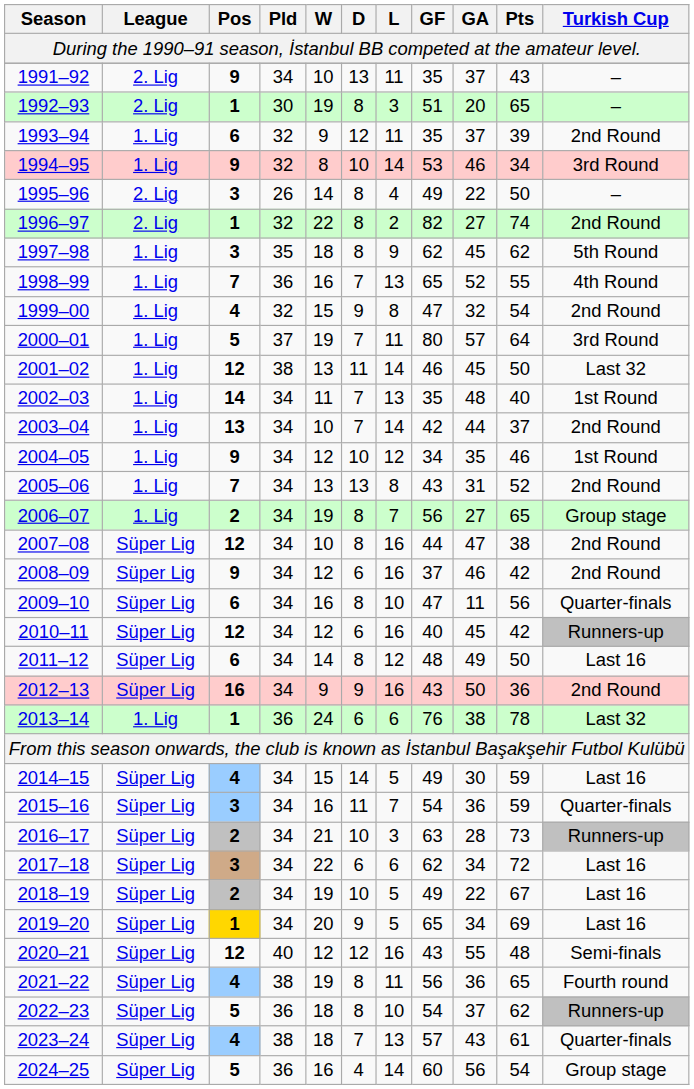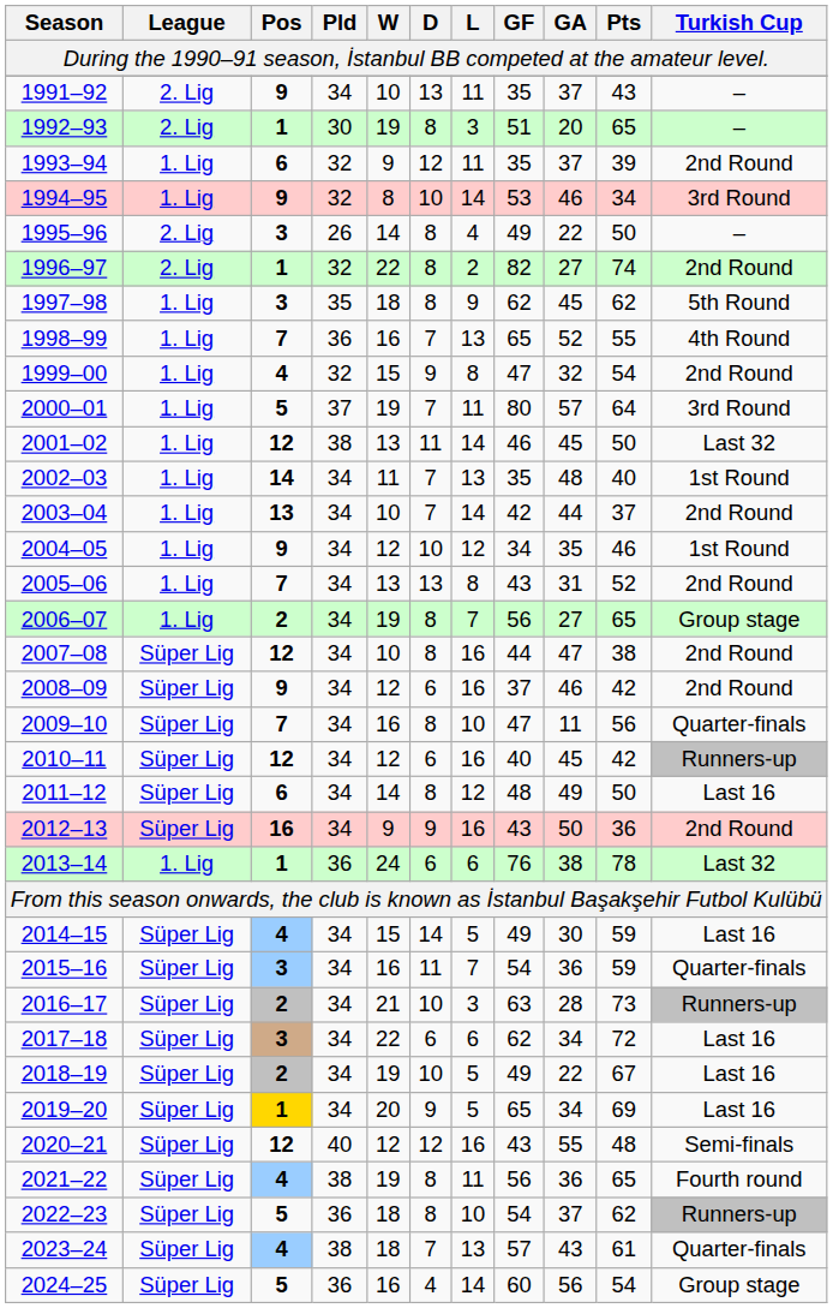 <table class="wikitable mw-collapsible" style="text-align:center">
 <tr>
 <th style=>Season</th>
 <th style=>League</th>
 <th style=>Pos</th>
 <th style=>Pld</th>
 <th style=>W</th>
 <th style=>D</th>
 <th style=>L</th>
 <th style=>GF</th>
 <th style=>GA</th>
 <th style=>Pts</th>
 <th style=><a href='#'>Turkish Cup</a></th>
 </tr>
 <tr align="center">
 <td colspan="11" align="center" style="background-color:#f2f2f2;"><em>During the 1990–91 season, İstanbul BB competed at the amateur level.</em></td>
 </tr>
 <tr>
 </tr>
 <tr align="center">
 <td><a href='#'>1991–92</a></td>
 <td><a href='#'>2. Lig</a></td>
 <td><strong>9</strong></td>
 <td>34</td>
 <td>10</td>
 <td>13</td>
 <td>11</td>
 <td>35</td>
 <td>37</td>
 <td>43</td>
 <td>–</td>
 </tr>
 <tr align="center" style="background:#ccffcc;">
 <td><a href='#'>1992–93</a></td>
 <td><a href='#'>2. Lig</a></td>
 <td><strong>1</strong></td>
 <td>30</td>
 <td>19</td>
 <td>8</td>
 <td>3</td>
 <td>51</td>
 <td>20</td>
 <td>65</td>
 <td>–</td>
 </tr>
 <tr align="center">
 <td><a href='#'>1993–94</a></td>
 <td><a href='#'>1. Lig</a></td>
 <td><strong>6</strong></td>
 <td>32</td>
 <td>9</td>
 <td>12</td>
 <td>11</td>
 <td>35</td>
 <td>37</td>
 <td>39</td>
 <td>2nd Round</td>
 </tr>
 <tr align="center" style="background:#ffcccc;">
 <td><a href='#'>1994–95</a></td>
 <td><a href='#'>1. Lig</a></td>
 <td><strong>9</strong></td>
 <td>32</td>
 <td>8</td>
 <td>10</td>
 <td>14</td>
 <td>53</td>
 <td>46</td>
 <td>34</td>
 <td>3rd Round</td>
 </tr>
 <tr align="center">
 <td><a href='#'>1995–96</a></td>
 <td><a href='#'>2. Lig</a></td>
 <td><strong>3</strong></td>
 <td>26</td>
 <td>14</td>
 <td>8</td>
 <td>4</td>
 <td>49</td>
 <td>22</td>
 <td>50</td>
 <td>–</td>
 </tr>
 <tr align="center" style="background:#ccffcc;">
 <td><a href='#'>1996–97</a></td>
 <td><a href='#'>2. Lig</a></td>
 <td><strong>1</strong></td>
 <td>32</td>
 <td>22</td>
 <td>8</td>
 <td>2</td>
 <td>82</td>
 <td>27</td>
 <td>74</td>
 <td>2nd Round</td>
 </tr>
 <tr align="center">
 <td><a href='#'>1997–98</a></td>
 <td><a href='#'>1. Lig</a></td>
 <td><strong>3</strong></td>
 <td>35</td>
 <td>18</td>
 <td>8</td>
 <td>9</td>
 <td>62</td>
 <td>45</td>
 <td>62</td>
 <td>5th Round</td>
 </tr>
 <tr align="center">
 <td><a href='#'>1998–99</a></td>
 <td><a href='#'>1. Lig</a></td>
 <td><strong>7</strong></td>
 <td>36</td>
 <td>16</td>
 <td>7</td>
 <td>13</td>
 <td>65</td>
 <td>52</td>
 <td>55</td>
 <td>4th Round</td>
 </tr>
 <tr align="center">
 <td><a href='#'>1999–00</a></td>
 <td><a href='#'>1. Lig</a></td>
 <td><strong>4</strong></td>
 <td>32</td>
 <td>15</td>
 <td>9</td>
 <td>8</td>
 <td>47</td>
 <td>32</td>
 <td>54</td>
 <td>2nd Round</td>
 </tr>
 <tr align="center">
 <td><a href='#'>2000–01</a></td>
 <td><a href='#'>1. Lig</a></td>
 <td><strong>5</strong></td>
 <td>37</td>
 <td>19</td>
 <td>7</td>
 <td>11</td>
 <td>80</td>
 <td>57</td>
 <td>64</td>
 <td>3rd Round</td>
 </tr>
 <tr align="center">
 <td><a href='#'>2001–02</a></td>
 <td><a href='#'>1. Lig</a></td>
 <td><strong>12</strong></td>
 <td>38</td>
 <td>13</td>
 <td>11</td>
 <td>14</td>
 <td>46</td>
 <td>45</td>
 <td>50</td>
 <td>Last 32</td>
 </tr>
 <tr align="center">
 <td><a href='#'>2002–03</a></td>
 <td><a href='#'>1. Lig</a></td>
 <td><strong>14</strong></td>
 <td>34</td>
 <td>11</td>
 <td>7</td>
 <td>13</td>
 <td>35</td>
 <td>48</td>
 <td>40</td>
 <td>1st Round</td>
 </tr>
 <tr align="center">
 <td><a href='#'>2003–04</a></td>
 <td><a href='#'>1. Lig</a></td>
 <td><strong>13</strong></td>
 <td>34</td>
 <td>10</td>
 <td>7</td>
 <td>14</td>
 <td>42</td>
 <td>44</td>
 <td>37</td>
 <td>2nd Round</td>
 </tr>
 <tr align="center">
 <td><a href='#'>2004–05</a></td>
 <td><a href='#'>1. Lig</a></td>
 <td><strong>9</strong></td>
 <td>34</td>
 <td>12</td>
 <td>10</td>
 <td>12</td>
 <td>34</td>
 <td>35</td>
 <td>46</td>
 <td>1st Round</td>
 </tr>
 <tr align="center">
 <td><a href='#'>2005–06</a></td>
 <td><a href='#'>1. Lig</a></td>
 <td><strong>7</strong></td>
 <td>34</td>
 <td>13</td>
 <td>13</td>
 <td>8</td>
 <td>43</td>
 <td>31</td>
 <td>52</td>
 <td>2nd Round</td>
 </tr>
 <tr align="center" style="background:#ccffcc;">
 <td><a href='#'>2006–07</a></td>
 <td><a href='#'>1. Lig</a></td>
 <td><strong>2</strong></td>
 <td>34</td>
 <td>19</td>
 <td>8</td>
 <td>7</td>
 <td>56</td>
 <td>27</td>
 <td>65</td>
 <td>Group stage</td>
 </tr>
 <tr align="center">
 <td><a href='#'>2007–08</a></td>
 <td><a href='#'>Süper Lig</a></td>
 <td><strong>12</strong></td>
 <td>34</td>
 <td>10</td>
 <td>8</td>
 <td>16</td>
 <td>44</td>
 <td>47</td>
 <td>38</td>
 <td>2nd Round</td>
 </tr>
 <tr align="center">
 <td><a href='#'>2008–09</a></td>
 <td><a href='#'>Süper Lig</a></td>
 <td><strong>9</strong></td>
 <td>34</td>
 <td>12</td>
 <td>6</td>
 <td>16</td>
 <td>37</td>
 <td>46</td>
 <td>42</td>
 <td>2nd Round</td>
 </tr>
 <tr align="center">
 <td><a href='#'>2009–10</a></td>
 <td><a href='#'>Süper Lig</a></td>
-<td><strong>6</strong></td>
+<td><strong>7</strong></td>
 <td>34</td>
 <td>16</td>
 <td>8</td>
 <td>10</td>
 <td>47</td>
 <td>11</td>
 <td>56</td>
 <td>Quarter-finals</td>
 </tr>
 <tr align="center">
 <td><a href='#'>2010–11</a></td>
 <td><a href='#'>Süper Lig</a></td>
 <td><strong>12</strong></td>
 <td>34</td>
 <td>12</td>
 <td>6</td>
 <td>16</td>
 <td>40</td>
 <td>45</td>
 <td>42</td>
 <td align=center bgcolor=silver>Runners-up</td>
 </tr>
 <tr align="center">
 <td><a href='#'>2011–12</a></td>
 <td><a href='#'>Süper Lig</a></td>
 <td><strong>6</strong></td>
 <td>34</td>
 <td>14</td>
 <td>8</td>
 <td>12</td>
 <td>48</td>
 <td>49</td>
 <td>50</td>
 <td>Last 16</td>
 </tr>
 <tr align="center" style="background:#ffcccc;">
 <td><a href='#'>2012–13</a></td>
 <td><a href='#'>Süper Lig</a></td>
 <td><strong>16</strong></td>
 <td>34</td>
 <td>9</td>
 <td>9</td>
 <td>16</td>
 <td>43</td>
 <td>50</td>
 <td>36</td>
 <td>2nd Round</td>
 </tr>
 <tr align="center" style="background:#ccffcc;">
 <td><a href='#'>2013–14</a></td>
 <td><a href='#'>1. Lig</a></td>
 <td><strong>1</strong></td>
 <td>36</td>
 <td>24</td>
 <td>6</td>
 <td>6</td>
 <td>76</td>
 <td>38</td>
 <td>78</td>
 <td>Last 32</td>
 </tr>
 <tr align="center">
 <td colspan="11" align="center" style="background-color:#f2f2f2;"><em>From this season onwards, the club is known as İstanbul Başakşehir Futbol Kulübü</em></td>
 </tr>
 <tr>
 <td><a href='#'>2014–15</a></td>
 <td><a href='#'>Süper Lig</a></td>
 <td align=center bgcolor=#9acdff><strong>4</strong></td>
 <td>34</td>
 <td>15</td>
 <td>14</td>
 <td>5</td>
 <td>49</td>
 <td>30</td>
 <td>59</td>
 <td>Last 16</td>
 </tr>
 <tr align="center">
 <td><a href='#'>2015–16</a></td>
 <td><a href='#'>Süper Lig</a></td>
 <td align=center bgcolor=#9acdff><strong>3</strong></td>
 <td>34</td>
 <td>16</td>
 <td>11</td>
 <td>7</td>
 <td>54</td>
 <td>36</td>
 <td>59</td>
 <td>Quarter-finals</td>
 </tr>
 <tr align="center">
 <td><a href='#'>2016–17</a></td>
 <td><a href='#'>Süper Lig</a></td>
 <td align=center bgcolor=silver><strong>2</strong></td>
 <td>34</td>
 <td>21</td>
 <td>10</td>
 <td>3</td>
 <td>63</td>
 <td>28</td>
 <td>73</td>
 <td align=center bgcolor=silver>Runners-up</td>
 </tr>
 <tr align="center">
 <td><a href='#'>2017–18</a></td>
 <td><a href='#'>Süper Lig</a></td>
 <td align=center bgcolor=#CFAA88><strong>3</strong></td>
 <td>34</td>
 <td>22</td>
 <td>6</td>
 <td>6</td>
 <td>62</td>
 <td>34</td>
 <td>72</td>
 <td>Last 16</td>
 </tr>
 <tr align="center">
 <td><a href='#'>2018–19</a></td>
 <td><a href='#'>Süper Lig</a></td>
 <td align=center bgcolor=silver><strong>2</strong></td>
 <td>34</td>
 <td>19</td>
 <td>10</td>
 <td>5</td>
 <td>49</td>
 <td>22</td>
 <td>67</td>
 <td>Last 16</td>
 </tr>
 <tr align="center">
 <td><a href='#'>2019–20</a></td>
 <td><a href='#'>Süper Lig</a></td>
 <td align=center bgcolor=gold><strong>1</strong></td>
 <td>34</td>
 <td>20</td>
 <td>9</td>
 <td>5</td>
 <td>65</td>
 <td>34</td>
 <td>69</td>
 <td>Last 16</td>
 </tr>
 <tr align="center">
 <td><a href='#'>2020–21</a></td>
 <td><a href='#'>Süper Lig</a></td>
 <td><strong>12</strong></td>
 <td>40</td>
 <td>12</td>
 <td>12</td>
 <td>16</td>
 <td>43</td>
 <td>55</td>
 <td>48</td>
 <td align=center>Semi-finals</td>
 </tr>
 <tr align="center">
 <td><a href='#'>2021–22</a></td>
 <td><a href='#'>Süper Lig</a></td>
 <td align=center bgcolor=#9acdff><strong>4</strong></td>
 <td>38</td>
 <td>19</td>
 <td>8</td>
 <td>11</td>
 <td>56</td>
 <td>36</td>
 <td>65</td>
 <td align=center>Fourth round</td>
 </tr>
 <tr align="center">
 <td><a href='#'>2022–23</a></td>
 <td><a href='#'>Süper Lig</a></td>
 <td><strong>5</strong></td>
 <td>36</td>
 <td>18</td>
 <td>8</td>
 <td>10</td>
 <td>54</td>
 <td>37</td>
 <td>62</td>
 <td align=center bgcolor=silver>Runners-up</td>
 </tr>
 <tr align="center">
 <td><a href='#'>2023–24</a></td>
 <td><a href='#'>Süper Lig</a></td>
 <td align=center bgcolor=#9acdff><strong>4</strong></td>
 <td>38</td>
 <td>18</td>
 <td>7</td>
 <td>13</td>
 <td>57</td>
 <td>43</td>
 <td>61</td>
 <td align=center>Quarter-finals</td>
 </tr>
 <tr align="center">
 <td><a href='#'>2024–25</a></td>
 <td><a href='#'>Süper Lig</a></td>
 <td align="center"><strong>5</strong></td>
 <td>36</td>
 <td>16</td>
 <td>4</td>
 <td>14</td>
 <td>60</td>
 <td>56</td>
 <td>54</td>
 <td align="center">Group stage</td>
 </tr>
 </table>
